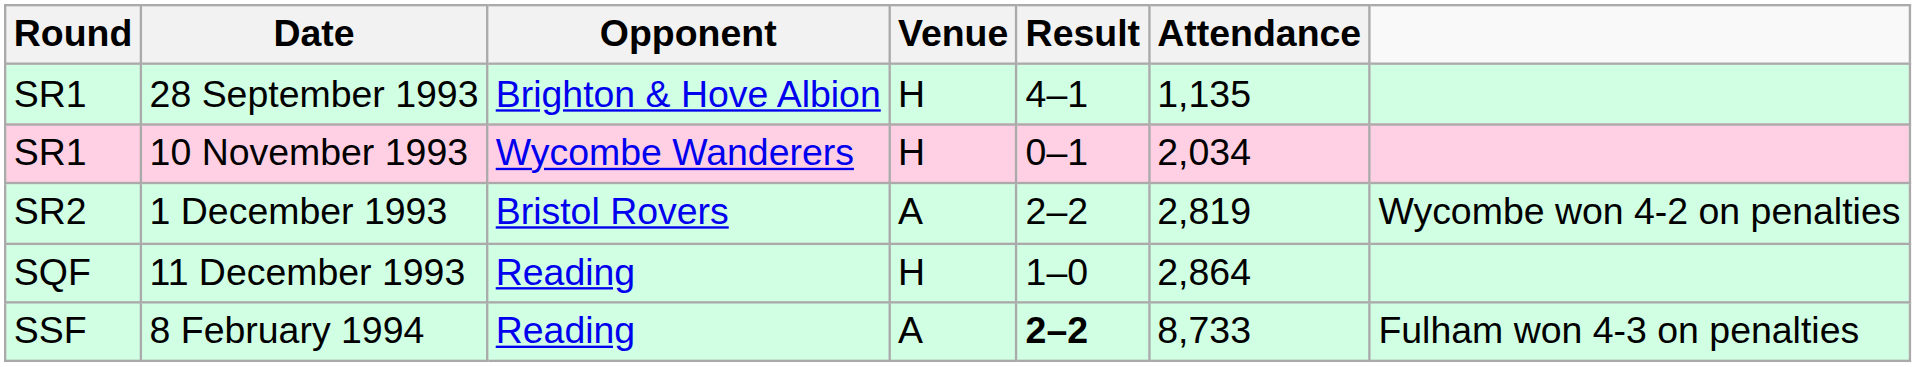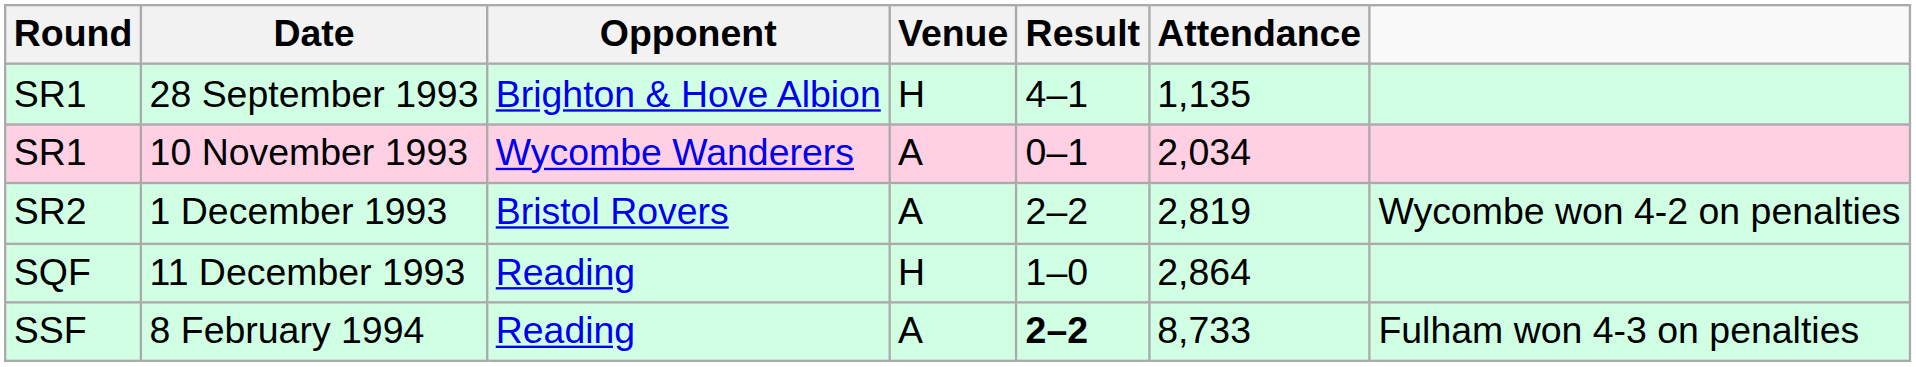 <table class="wikitable">
 <tr>
 <th>Round</th>
 <th>Date</th>
 <th>Opponent</th>
 <th>Venue</th>
 <th>Result</th>
 <th>Attendance</th>
 </tr>
 <tr style="background-color: #d0ffe3;">
 <td>SR1</td>
 <td>28 September 1993</td>
 <td><a href='#'>Brighton & Hove Albion</a></td>
 <td>H</td>
 <td>4–1</td>
 <td>1,135</td>
 <td></td>
 </tr>
 <tr style="background-color: #ffd0e3;">
 <td>SR1</td>
 <td>10 November 1993</td>
 <td><a href='#'>Wycombe Wanderers</a></td>
-<td>H</td>
+<td>A</td>
 <td>0–1</td>
 <td>2,034</td>
 <td></td>
 </tr>
 <tr style="background-color: #d0ffe3;">
 <td>SR2</td>
 <td>1 December 1993</td>
 <td><a href='#'>Bristol Rovers</a></td>
 <td>A</td>
 <td>2–2</td>
 <td>2,819</td>
 <td>Wycombe won 4-2 on penalties</td>
 </tr>
 <tr style="background-color: #d0ffe3;">
 <td>SQF</td>
 <td>11 December 1993</td>
 <td><a href='#'>Reading</a></td>
 <td>H</td>
 <td>1–0</td>
 <td>2,864</td>
 <td></td>
 </tr>
 <tr style="background-color: #d0ffe3;">
 <td>SSF</td>
 <td>8 February 1994</td>
 <td><a href='#'>Reading</a></td>
 <td>A</td>
 <td><strong>2–2</strong></td>
 <td>8,733</td>
 <td>Fulham won 4-3 on penalties</td>
 </tr>
 </table>
